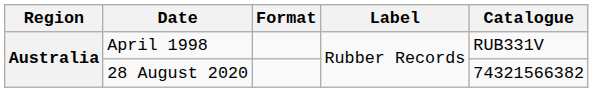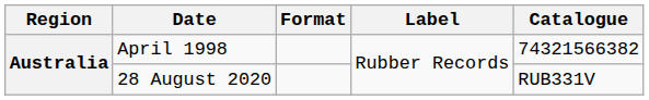 <table class="wikitable plainrowheaders">
 <tr>
 <th scope="col">Region</th>
 <th scope="col">Date</th>
 <th scope="col">Format</th>
 <th scope="col">Label</th>
 <th scope="col">Catalogue</th>
 </tr>
 <tr>
 <th scope="row" rowspan="2">Australia</th>
 <td>April 1998</td>
 <td></td>
 <td rowspan="2">Rubber Records</td>
-<td>RUB331V</td>
+<td>74321566382</td>
 </tr>
 <tr>
 <td>28 August 2020</td>
 <td></td>
-<td>74321566382</td>
+<td>RUB331V</td>
 </tr>
 </table>
